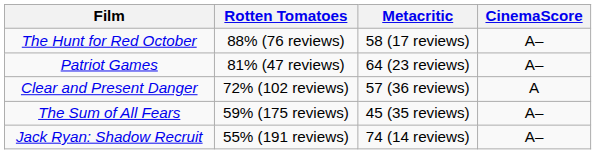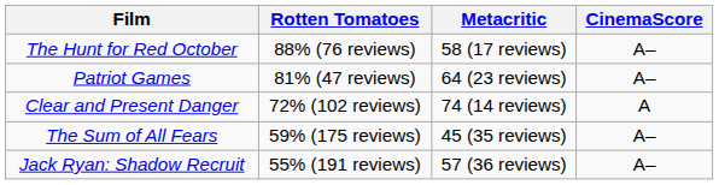 <table class="wikitable" style="width:99%;">
 <tr>
 <th><strong>Film</strong></th>
 <th><strong><a href='#'>Rotten Tomatoes</a></strong></th>
 <th><strong><a href='#'>Metacritic</a></strong></th>
 <th><strong><a href='#'>CinemaScore</a></strong></th>
 </tr>
 <tr>
 <td style="text-align:center;"><em><a href='#'>The Hunt for Red October</a></em></td>
 <td style="text-align:center;">88% (76 reviews)</td>
 <td style="text-align:center;">58 (17 reviews)</td>
 <td style="text-align:center;">A–</td>
 </tr>
 <tr>
 <td style="text-align:center;"><em><a href='#'>Patriot Games</a></em></td>
 <td style="text-align:center;">81% (47 reviews)</td>
 <td style="text-align:center;">64 (23 reviews)</td>
 <td style="text-align:center;">A–</td>
 </tr>
 <tr>
 <td style="text-align:center;"><em><a href='#'>Clear and Present Danger</a></em></td>
 <td style="text-align:center;">72% (102 reviews)</td>
-<td style="text-align:center;">57 (36 reviews)</td>
+<td style="text-align:center;">74 (14 reviews)</td>
 <td style="text-align:center;">A</td>
 </tr>
 <tr>
 <td style="text-align:center;"><em><a href='#'>The Sum of All Fears</a></em></td>
 <td style="text-align:center;">59% (175 reviews)</td>
 <td style="text-align:center;">45 (35 reviews)</td>
 <td style="text-align:center;">A–</td>
 </tr>
 <tr>
 <td style="text-align:center;"><em><a href='#'>Jack Ryan: Shadow Recruit</a></em></td>
 <td style="text-align:center;">55% (191 reviews)</td>
-<td style="text-align:center;">74 (14 reviews)</td>
+<td style="text-align:center;">57 (36 reviews)</td>
 <td style="text-align:center;">A–</td>
 </tr>
 </table>
